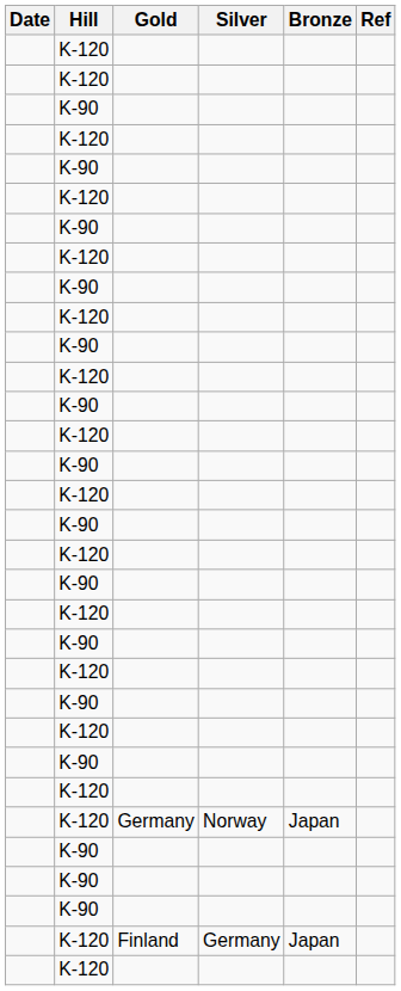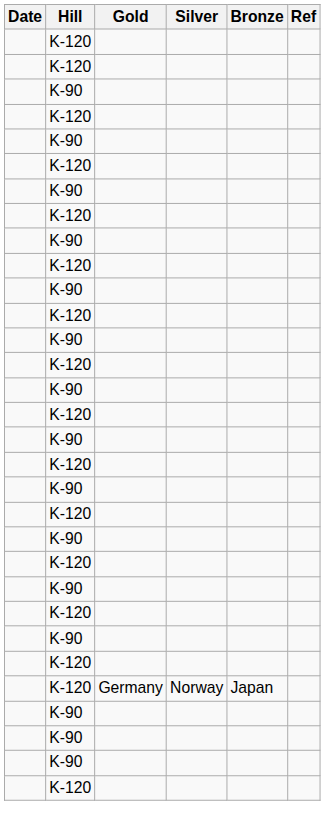 <table class="wikitable sortable">
 <tr>
 <th>Date</th>
 <th>Hill</th>
 <th>Gold</th>
 <th>Silver</th>
 <th>Bronze</th>
 <th class=unsortable>Ref</th>
 </tr>
 <tr>
 <td></td>
 <td>K-120</td>
 <td> </td>
 <td> </td>
 <td> </td>
 <td align=center></td>
 </tr>
 <tr>
 <td></td>
 <td>K-120</td>
 <td> </td>
 <td> </td>
 <td> </td>
 <td align=center></td>
 </tr>
 <tr>
 <td></td>
 <td>K-90</td>
 <td> </td>
 <td> </td>
 <td> </td>
 <td align=center></td>
 </tr>
 <tr>
 <td></td>
 <td>K-120</td>
 <td> </td>
 <td> </td>
 <td> </td>
 <td align=center></td>
 </tr>
 <tr>
 <td></td>
 <td>K-90</td>
 <td> </td>
 <td> </td>
 <td> </td>
 <td align=center></td>
 </tr>
 <tr>
 <td></td>
 <td>K-120</td>
 <td> </td>
 <td> </td>
 <td> </td>
 <td align=center></td>
 </tr>
 <tr>
 <td></td>
 <td>K-90</td>
 <td> </td>
 <td> </td>
 <td> </td>
 <td align=center></td>
 </tr>
 <tr>
 <td></td>
 <td>K-120</td>
 <td> </td>
 <td> </td>
 <td> </td>
 <td align=center></td>
 </tr>
 <tr>
 <td></td>
 <td>K-90</td>
 <td> </td>
 <td> </td>
 <td> </td>
 <td align=center></td>
 </tr>
 <tr>
 <td></td>
 <td>K-120</td>
 <td> </td>
 <td> </td>
 <td> </td>
 <td align=center></td>
 </tr>
 <tr>
 <td></td>
 <td>K-90</td>
 <td> </td>
 <td> </td>
 <td> </td>
 <td align=center></td>
 </tr>
 <tr>
 <td></td>
 <td>K-120</td>
 <td> </td>
 <td> </td>
 <td> </td>
 <td align=center></td>
 </tr>
 <tr>
 <td></td>
 <td>K-90</td>
 <td> </td>
 <td> </td>
 <td> </td>
 <td align=center></td>
 </tr>
 <tr>
 <td></td>
 <td>K-120</td>
 <td> </td>
 <td> </td>
 <td> </td>
 <td align=center></td>
 </tr>
 <tr>
 <td></td>
 <td>K-90</td>
 <td> </td>
 <td> </td>
 <td> </td>
 <td align=center></td>
 </tr>
 <tr>
 <td></td>
 <td>K-120</td>
 <td> </td>
 <td> </td>
 <td> </td>
 <td align=center></td>
 </tr>
 <tr>
 <td></td>
 <td>K-90</td>
 <td> </td>
 <td> </td>
 <td> </td>
 <td align=center></td>
 </tr>
 <tr>
 <td></td>
 <td>K-120</td>
 <td> </td>
 <td> </td>
 <td> </td>
 <td align=center></td>
 </tr>
 <tr>
 <td></td>
 <td>K-90</td>
 <td> </td>
 <td> </td>
 <td> </td>
 <td align=center></td>
 </tr>
 <tr>
 <td></td>
 <td>K-120</td>
 <td> </td>
 <td> </td>
 <td> </td>
 <td align=center></td>
 </tr>
 <tr>
 <td></td>
 <td>K-90</td>
 <td> </td>
 <td> </td>
 <td> </td>
 <td align=center></td>
 </tr>
 <tr>
 <td></td>
 <td>K-120</td>
 <td> </td>
 <td> </td>
 <td> </td>
 <td align=center></td>
 </tr>
 <tr>
 <td></td>
 <td>K-90</td>
 <td> </td>
 <td> </td>
 <td> </td>
 <td align=center></td>
 </tr>
 <tr>
 <td></td>
 <td>K-120</td>
 <td> </td>
 <td> </td>
 <td> </td>
 <td align=center></td>
 </tr>
 <tr>
 <td></td>
 <td>K-90</td>
 <td> </td>
 <td> </td>
 <td> </td>
 <td align=center></td>
 </tr>
 <tr>
 <td></td>
 <td>K-120</td>
 <td> </td>
 <td> </td>
 <td> </td>
 <td align=center></td>
 </tr>
 <tr>
 <td></td>
 <td>K-120</td>
 <td> Germany</td>
 <td> Norway</td>
 <td> Japan</td>
 <td align=center></td>
 </tr>
 <tr>
 <td></td>
 <td>K-90</td>
 <td> </td>
 <td> </td>
 <td> </td>
 <td align=center></td>
 </tr>
 <tr>
 <td></td>
 <td>K-90</td>
 <td> </td>
 <td> </td>
 <td> </td>
 <td align=center></td>
 </tr>
 <tr>
 <td></td>
 <td>K-90</td>
 <td> </td>
 <td> </td>
 <td> </td>
 <td align=center></td>
 </tr>
 <tr>
 <td></td>
 <td>K-120</td>
-<td> Finland</td>
-<td> Germany</td>
-<td> Japan</td>
-<td align=center></td>
-</tr>
-<tr>
-<td></td>
-<td>K-120</td>
 <td> </td>
 <td> </td>
 <td> </td>
 <td align=center></td>
 </tr>
 </table>
